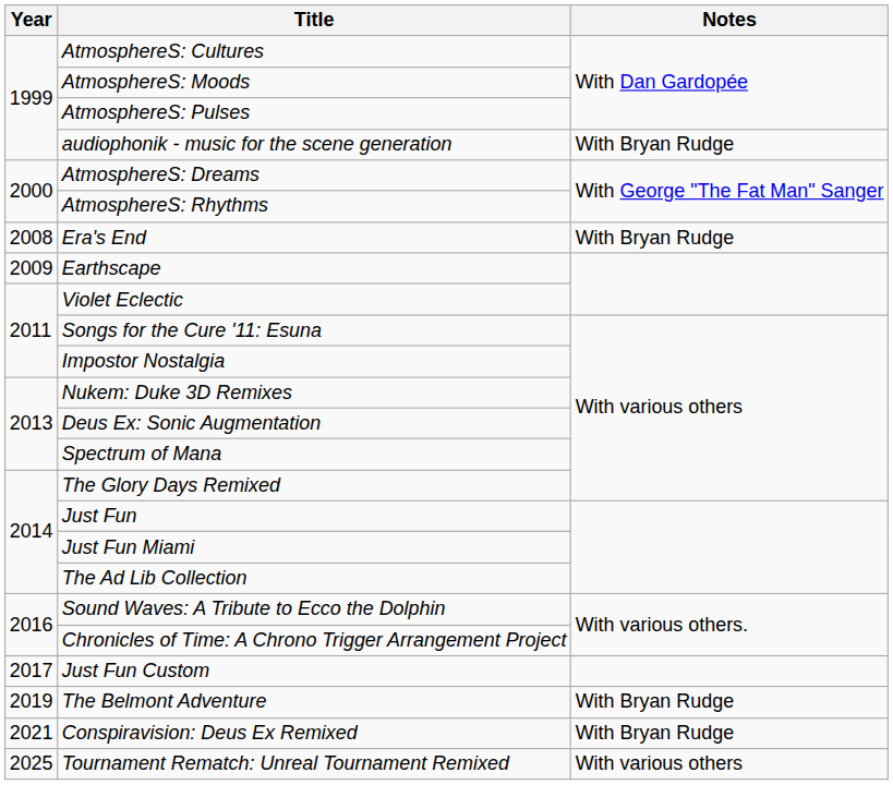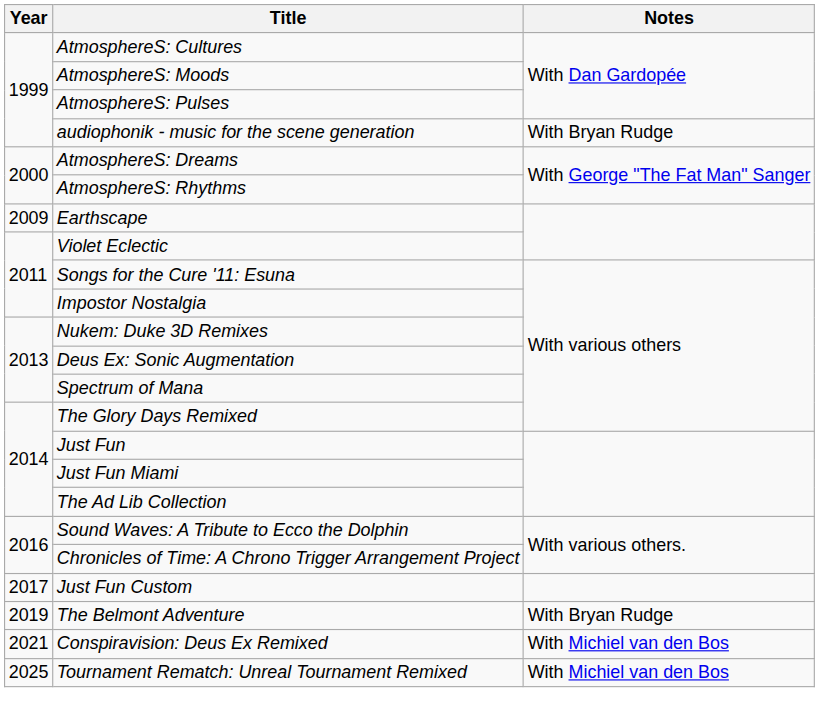 <table class="wikitable sortable" width="auto">
 <tr>
 <th>Year</th>
 <th>Title</th>
 <th>Notes</th>
 </tr>
 <tr>
 <td rowspan="4">1999</td>
 <td><em>AtmosphereS: Cultures</em></td>
 <td rowspan="3">With <a href='#'>Dan Gardopée</a></td>
 </tr>
 <tr>
 <td><em>AtmosphereS: Moods</em></td>
 </tr>
 <tr>
 <td><em>AtmosphereS: Pulses</em></td>
 </tr>
 <tr>
 <td><em>audiophonik - music for the scene generation</em></td>
 <td>With Bryan Rudge</td>
 </tr>
 <tr>
 <td rowspan="2">2000</td>
 <td><em>AtmosphereS: Dreams</em></td>
 <td rowspan="2">With <a href='#'>George "The Fat Man" Sanger</a></td>
 </tr>
 <tr>
 <td><em>AtmosphereS: Rhythms</em></td>
-</tr>
-<tr>
-<td>2008</td>
-<td><em>Era's End</em></td>
-<td>With Bryan Rudge</td>
 </tr>
 <tr>
 <td>2009</td>
 <td><em>Earthscape</em></td>
 <td rowspan="2"></td>
 </tr>
 <tr>
 <td rowspan="3">2011</td>
 <td><em>Violet Eclectic</em></td>
 </tr>
 <tr>
 <td><em>Songs for the Cure '11: Esuna</em></td>
 <td rowspan="6">With various others</td>
 </tr>
 <tr>
 <td><em>Impostor Nostalgia</em></td>
 </tr>
 <tr>
 <td rowspan="3">2013</td>
 <td><em>Nukem: Duke 3D Remixes</em></td>
 </tr>
 <tr>
 <td><em>Deus Ex: Sonic Augmentation</em></td>
 </tr>
 <tr>
 <td><em>Spectrum of Mana</em></td>
 </tr>
 <tr>
 <td rowspan="4">2014</td>
 <td><em>The Glory Days Remixed</em></td>
 </tr>
 <tr>
 <td><em>Just Fun</em></td>
 <td rowspan="3"></td>
 </tr>
 <tr>
 <td><em>Just Fun Miami</em></td>
 </tr>
 <tr>
 <td><em>The Ad Lib Collection</em></td>
 </tr>
 <tr>
 <td rowspan="2">2016</td>
 <td><em>Sound Waves: A Tribute to Ecco the Dolphin</em></td>
 <td rowspan="2">With various others.</td>
 </tr>
 <tr>
 <td><em>Chronicles of Time: A Chrono Trigger Arrangement Project</em></td>
 </tr>
 <tr>
 <td>2017</td>
 <td><em>Just Fun Custom</em></td>
 <td></td>
 </tr>
 <tr>
 <td>2019</td>
 <td><em>The Belmont Adventure</em></td>
 <td>With Bryan Rudge</td>
 </tr>
 <tr>
 <td>2021</td>
 <td><em>Conspiravision: Deus Ex Remixed</em></td>
-<td>With Bryan Rudge</td>
+<td>With <a href='#'>Michiel van den Bos</a></td>
 </tr>
 <tr>
 <td>2025</td>
 <td><em>Tournament Rematch: Unreal Tournament Remixed</em></td>
-<td>With various others</td>
+<td>With <a href='#'>Michiel van den Bos</a></td>
 </tr>
 </table>
